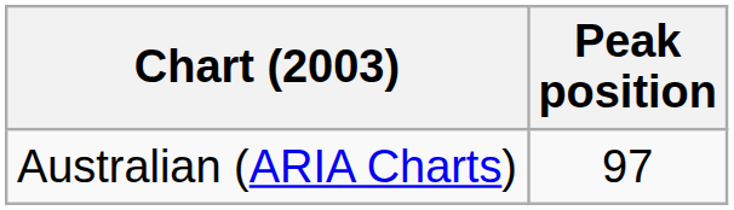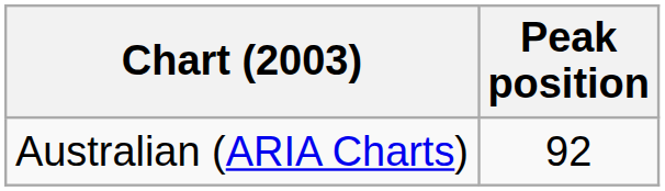 <table class="wikitable">
 <tr>
 <th>Chart (2003)</th>
 <th>Peak<br>position</th>
 </tr>
 <tr>
 <td>Australian (<a href='#'>ARIA Charts</a>)</td>
-<td align="center">97</td>
+<td align="center">92</td>
 </tr>
 </table>
